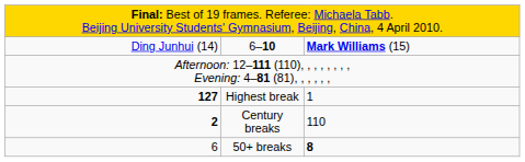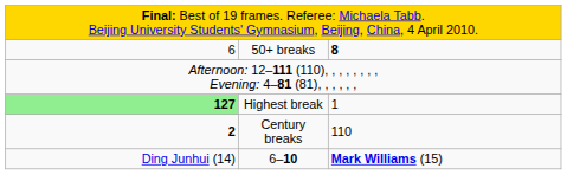 <table class="wikitable" style="font-size: 95%; margin: 1em auto 1em auto;">
 <tr>
 <td colspan="3" align="center" bgcolor="#ffd700"><strong>Final:</strong> Best of 19 frames. Referee: <a href='#'>Michaela Tabb</a>.<br><a href='#'>Beijing University Students' Gymnasium</a>, <a href='#'>Beijing</a>, <a href='#'>China</a>, 4 April 2010.</td>
 </tr>
 <tr>
-<td width = "270" align="right"><a href='#'>Ding Junhui</a> (14)<br></td>
-<td width = "100" align="center">6–<strong>10</strong></td>
-<td width = "270" align="left"><strong><a href='#'>Mark Williams</a></strong> (15)<br></td>
+<td align="right">6</td>
+<td align="center">50+ breaks</td>
+<td><strong>8</strong></td>
 </tr>
 <tr>
 <td colspan="3" align="center" style="font-size: 100%"><em>Afternoon:</em> 12–<strong>111</strong> (110), , , , , , , ,  <br><em>Evening:</em> 4–<strong>81</strong> (81), , , , , , </td>
 </tr>
 <tr>
-<td align="right"><strong>127</strong></td>
+<td align="right" style="background: lightgreen;"><strong>127</strong></td>
 <td align="center">Highest break</td>
 <td>1</td>
 </tr>
 <tr>
 <td align="right"><strong>2</strong></td>
 <td align="center">Century breaks</td>
 <td>110</td>
 </tr>
 <tr>
-<td align="right">6</td>
-<td align="center">50+ breaks</td>
-<td><strong>8</strong></td>
+<td width = "270" align="right"><a href='#'>Ding Junhui</a> (14)<br></td>
+<td width = "100" align="center">6–<strong>10</strong></td>
+<td width = "270" align="left"><strong><a href='#'>Mark Williams</a></strong> (15)<br></td>
 </tr>
 </table>
